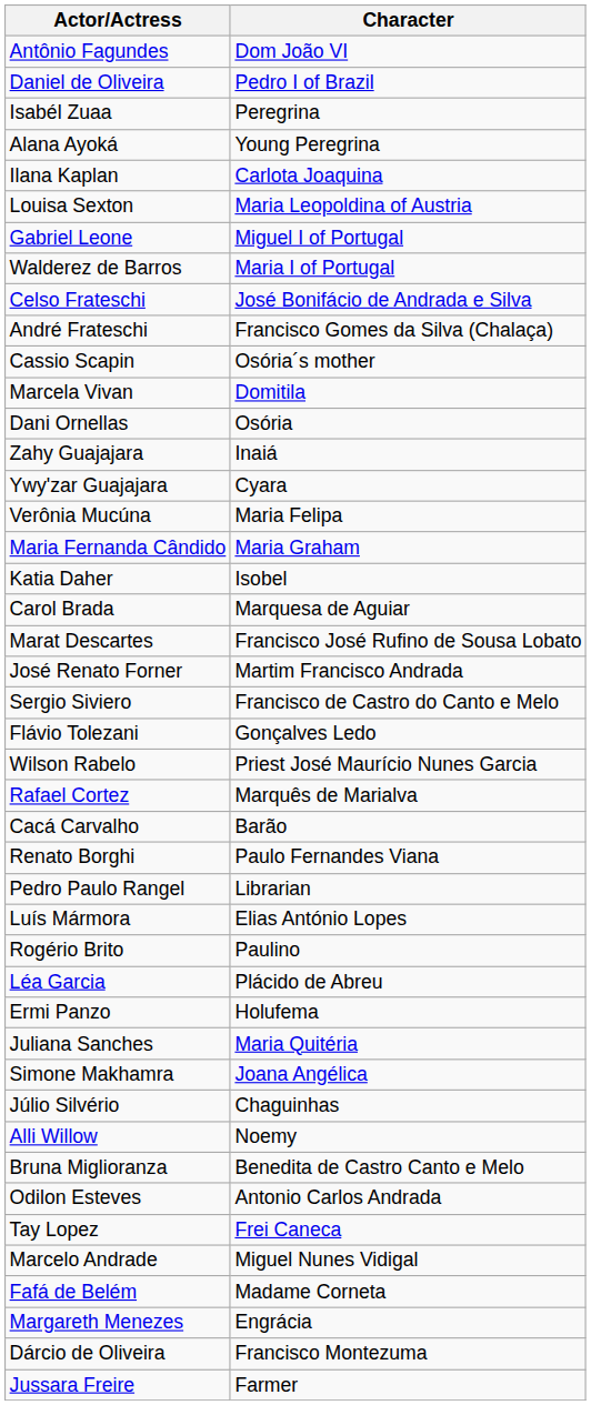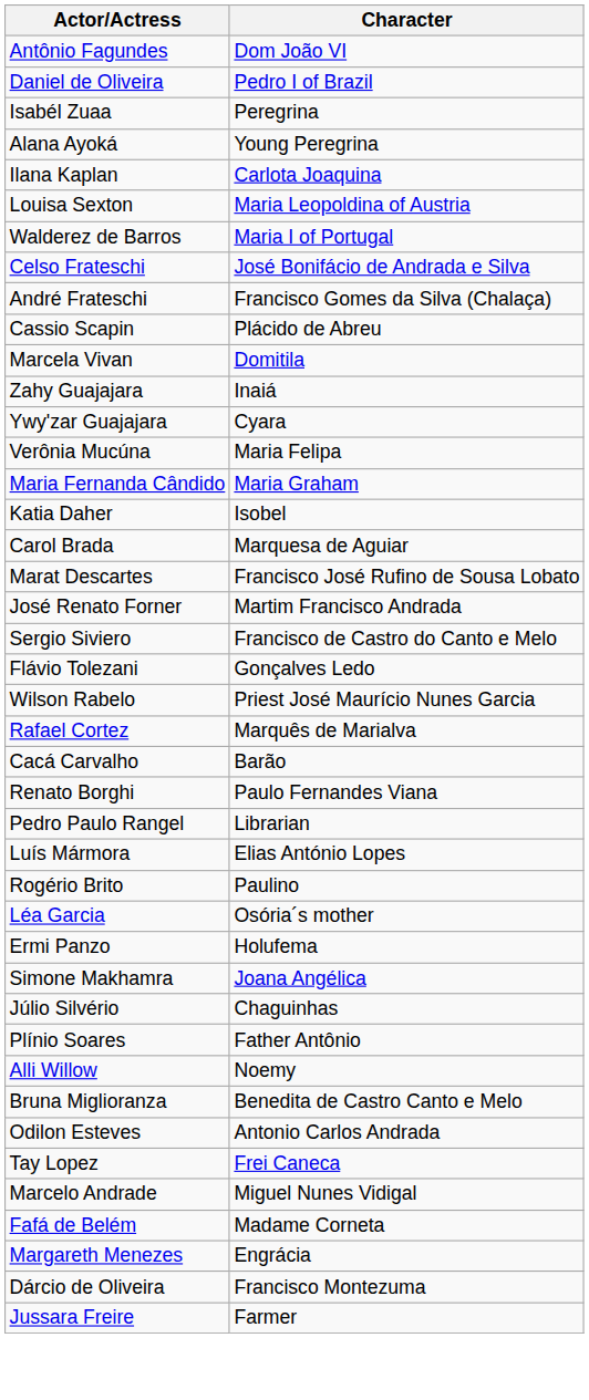 <table class="wikitable sortable">
 <tr>
 <th>Actor/Actress</th>
 <th>Character</th>
 </tr>
 <tr>
 <td><a href='#'>Antônio Fagundes</a></td>
 <td><a href='#'>Dom João VI</a></td>
 </tr>
 <tr>
 <td><a href='#'>Daniel de Oliveira</a></td>
 <td><a href='#'>Pedro I of Brazil</a></td>
 </tr>
 <tr>
 <td>Isabél Zuaa</td>
 <td>Peregrina</td>
 </tr>
 <tr>
 <td>Alana Ayoká</td>
 <td>Young Peregrina</td>
 </tr>
 <tr>
 <td>Ilana Kaplan</td>
 <td><a href='#'>Carlota Joaquina</a></td>
 </tr>
 <tr>
 <td>Louisa Sexton</td>
 <td><a href='#'>Maria Leopoldina of Austria</a></td>
 </tr>
 <tr>
-<td><a href='#'>Gabriel Leone</a></td>
-<td><a href='#'>Miguel I of Portugal</a></td>
-</tr>
-<tr>
 <td>Walderez de Barros</td>
 <td><a href='#'>Maria I of Portugal</a></td>
 </tr>
 <tr>
 <td><a href='#'>Celso Frateschi</a></td>
 <td><a href='#'>José Bonifácio de Andrada e Silva</a></td>
 </tr>
 <tr>
 <td>André Frateschi</td>
 <td>Francisco Gomes da Silva (Chalaça)</td>
 </tr>
 <tr>
 <td>Cassio Scapin</td>
-<td>Osória´s mother</td>
+<td>Plácido de Abreu</td>
 </tr>
 <tr>
 <td>Marcela Vivan</td>
 <td><a href='#'>Domitila</a></td>
-</tr>
-<tr>
-<td>Dani Ornellas</td>
-<td>Osória</td>
 </tr>
 <tr>
 <td>Zahy Guajajara</td>
 <td>Inaiá</td>
 </tr>
 <tr>
 <td>Ywy'zar Guajajara</td>
 <td>Cyara</td>
 </tr>
 <tr>
 <td>Verônia Mucúna</td>
 <td>Maria Felipa</td>
 </tr>
 <tr>
 <td><a href='#'>Maria Fernanda Cândido</a></td>
 <td><a href='#'>Maria Graham</a></td>
 </tr>
 <tr>
 <td>Katia Daher </td>
 <td>Isobel</td>
 </tr>
 <tr>
 <td>Carol Brada </td>
 <td>Marquesa de Aguiar</td>
 </tr>
 <tr>
 <td>Marat Descartes</td>
 <td>Francisco José Rufino de Sousa Lobato</td>
 </tr>
 <tr>
 <td>José Renato Forner</td>
 <td>Martim Francisco Andrada</td>
 </tr>
 <tr>
 <td>Sergio Siviero</td>
 <td>Francisco de Castro do Canto e Melo</td>
 </tr>
 <tr>
 <td>Flávio Tolezani</td>
 <td>Gonçalves Ledo</td>
 </tr>
 <tr>
 <td>Wilson Rabelo</td>
 <td>Priest José Maurício Nunes Garcia</td>
 </tr>
 <tr>
 <td><a href='#'>Rafael Cortez</a></td>
 <td>Marquês de Marialva</td>
 </tr>
 <tr>
 <td>Cacá Carvalho</td>
 <td>Barão</td>
 </tr>
 <tr>
 <td>Renato Borghi</td>
 <td>Paulo Fernandes Viana</td>
 </tr>
 <tr>
 <td>Pedro Paulo Rangel</td>
 <td>Librarian</td>
 </tr>
 <tr>
 <td>Luís Mármora</td>
 <td>Elias António Lopes</td>
 </tr>
 <tr>
 <td>Rogério Brito</td>
 <td>Paulino</td>
 </tr>
 <tr>
 <td><a href='#'>Léa Garcia</a></td>
-<td>Plácido de Abreu</td>
+<td>Osória´s mother</td>
 </tr>
 <tr>
 <td>Ermi Panzo</td>
 <td>Holufema</td>
-</tr>
-<tr>
-<td>Juliana Sanches</td>
-<td><a href='#'>Maria Quitéria</a></td>
 </tr>
 <tr>
 <td>Simone Makhamra</td>
 <td><a href='#'>Joana Angélica</a></td>
 </tr>
 <tr>
 <td>Júlio Silvério</td>
 <td>Chaguinhas</td>
+</tr>
+<tr>
+<td>Plínio Soares</td>
+<td>Father Antônio</td>
 </tr>
 <tr>
 <td><a href='#'>Alli Willow</a></td>
 <td>Noemy</td>
 </tr>
 <tr>
 <td>Bruna Miglioranza</td>
 <td>Benedita de Castro Canto e Melo</td>
 </tr>
 <tr>
 <td>Odilon Esteves</td>
 <td>Antonio Carlos Andrada</td>
 </tr>
 <tr>
 <td>Tay Lopez</td>
 <td><a href='#'>Frei Caneca</a></td>
 </tr>
 <tr>
 <td>Marcelo Andrade</td>
 <td>Miguel Nunes Vidigal</td>
 </tr>
 <tr>
 <td><a href='#'>Fafá de Belém</a></td>
 <td>Madame Corneta</td>
 </tr>
 <tr>
 <td><a href='#'>Margareth Menezes</a></td>
 <td>Engrácia</td>
 </tr>
 <tr>
 <td>Dárcio de Oliveira</td>
 <td>Francisco Montezuma</td>
 </tr>
 <tr>
 <td><a href='#'>Jussara Freire</a></td>
 <td>Farmer</td>
 </tr>
 </table>
